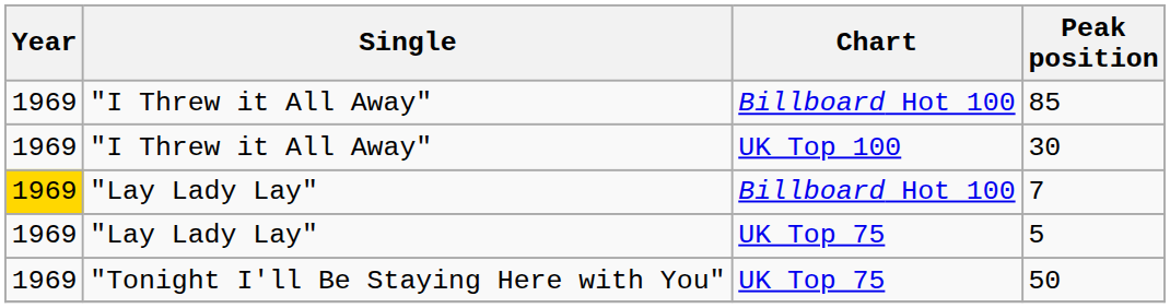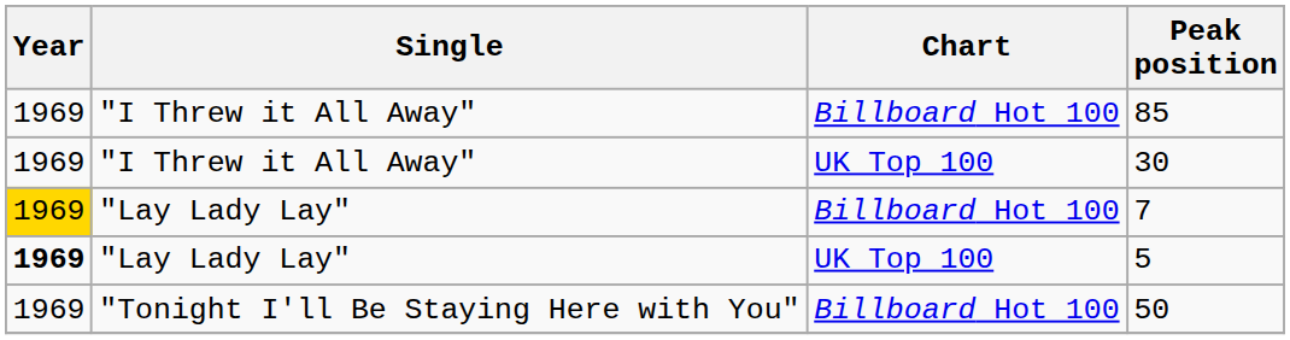 <table class="wikitable">
 <tr>
 <th>Year</th>
 <th>Single</th>
 <th>Chart</th>
 <th>Peak<br>position</th>
 </tr>
 <tr>
 <td>1969</td>
 <td>"I Threw it All Away"</td>
 <td><a href='#'><em>Billboard</em> Hot 100</a></td>
 <td>85</td>
 </tr>
 <tr>
 <td>1969</td>
 <td>"I Threw it All Away"</td>
 <td><a href='#'>UK Top 100</a></td>
 <td>30</td>
 </tr>
 <tr>
 <td style="background: gold;">1969</td>
 <td>"Lay Lady Lay"</td>
 <td><a href='#'><em>Billboard</em> Hot 100</a></td>
 <td>7</td>
 </tr>
 <tr>
-<td>1969</td>
+<td><strong>1969</strong></td>
 <td>"Lay Lady Lay"</td>
-<td><a href='#'>UK Top 75</a></td>
+<td><a href='#'>UK Top 100</a></td>
 <td>5</td>
 </tr>
 <tr>
 <td>1969</td>
 <td>"Tonight I'll Be Staying Here with You"</td>
-<td><a href='#'>UK Top 75</a></td>
+<td><a href='#'><em>Billboard</em> Hot 100</a></td>
 <td>50</td>
 </tr>
 <tr>
 </tr>
 </table>
